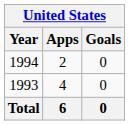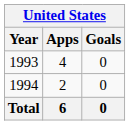 <table class="wikitable" style="text-align:center">
 <tr>
 <th colspan=3><a href='#'>United States</a></th>
 </tr>
 <tr>
 <th>Year</th>
 <th>Apps</th>
 <th>Goals</th>
 </tr>
 <tr>
-<td>1994</td>
-<td>2</td>
+<td>1993</td>
+<td>4</td>
 <td>0</td>
 </tr>
 <tr>
-<td>1993</td>
-<td>4</td>
+<td>1994</td>
+<td>2</td>
 <td>0</td>
 </tr>
 <tr>
 <th>Total</th>
 <th>6</th>
 <th>0</th>
 </tr>
 </table>
